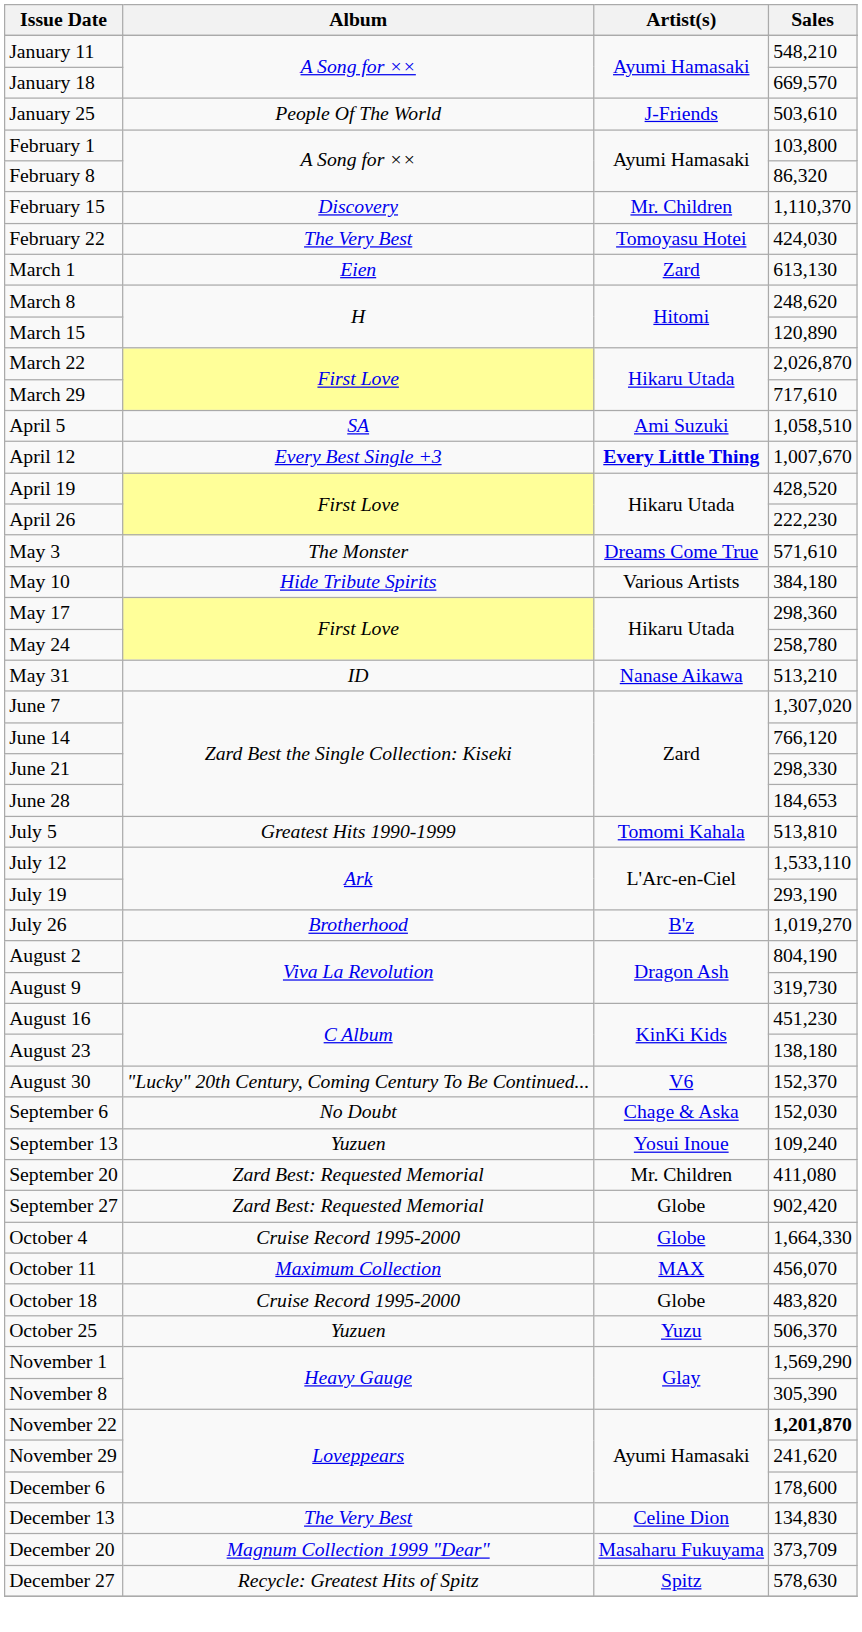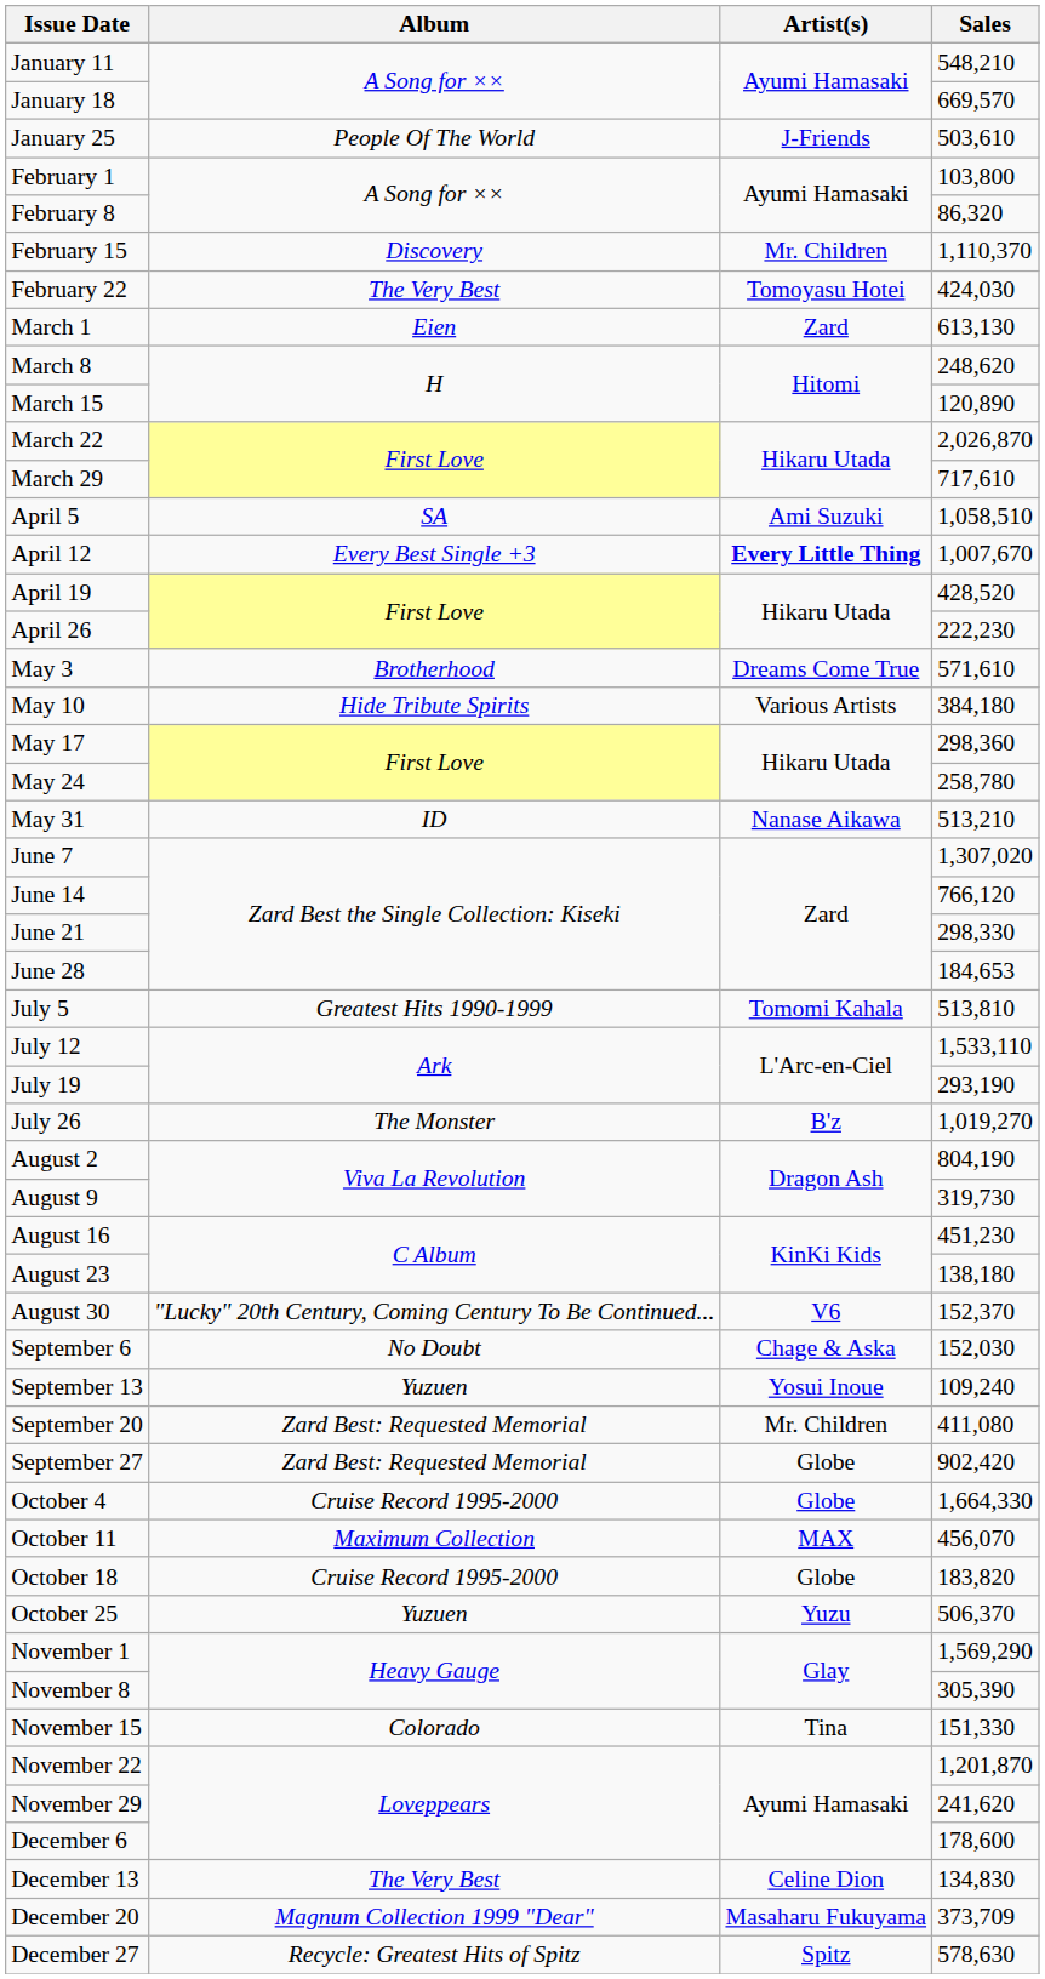 <table class="wikitable">
 <tr>
 <th style="text-align: center;">Issue Date</th>
 <th style="text-align: center;">Album</th>
 <th style="text-align: center;">Artist(s)</th>
 <th style="text-align: center;">Sales</th>
 </tr>
 <tr>
 </tr>
 <tr>
 <td>January 11</td>
 <td style="text-align: center;" rowspan="2"><em><a href='#'>A Song for ××</a></em></td>
 <td style="text-align: center;" rowspan="2"><a href='#'>Ayumi Hamasaki</a></td>
 <td>548,210</td>
 </tr>
 <tr>
 <td>January 18</td>
 <td>669,570</td>
 </tr>
 <tr>
 <td>January 25</td>
 <td style="text-align: center;"><em>People Of The World</em></td>
 <td style="text-align: center;"><a href='#'>J-Friends</a></td>
 <td>503,610</td>
 </tr>
 <tr>
 <td>February 1</td>
 <td style="text-align: center;" rowspan="2"><em>A Song for ××</em></td>
 <td style="text-align: center;" rowspan="2">Ayumi Hamasaki</td>
 <td>103,800</td>
 </tr>
 <tr>
 <td>February 8</td>
 <td>86,320</td>
 </tr>
 <tr>
 <td>February 15</td>
 <td style="text-align: center;"><em><a href='#'>Discovery</a></em></td>
 <td style="text-align: center;"><a href='#'>Mr. Children</a></td>
 <td>1,110,370</td>
 </tr>
 <tr>
 <td>February 22</td>
 <td style="text-align: center;"><em><a href='#'>The Very Best</a></em></td>
 <td style="text-align: center;"><a href='#'>Tomoyasu Hotei</a></td>
 <td>424,030</td>
 </tr>
 <tr>
 <td>March 1</td>
 <td style="text-align: center;"><em><a href='#'>Eien</a></em></td>
 <td style="text-align: center;"><a href='#'>Zard</a></td>
 <td>613,130</td>
 </tr>
 <tr>
 <td>March 8</td>
 <td style="text-align: center;" rowspan="2"><em>H</em></td>
 <td style="text-align: center;" rowspan="2"><a href='#'>Hitomi</a></td>
 <td>248,620</td>
 </tr>
 <tr>
 <td>March 15</td>
 <td>120,890</td>
 </tr>
 <tr>
 <td>March 22</td>
 <td bgcolor=#FFFF99 style="text-align: center;" rowspan="2"><em><a href='#'>First Love</a></em> </td>
 <td style="text-align: center;" rowspan="2"><a href='#'>Hikaru Utada</a></td>
 <td>2,026,870</td>
 </tr>
 <tr>
 <td>March 29</td>
 <td>717,610</td>
 </tr>
 <tr>
 <td>April 5</td>
 <td style="text-align: center;"><em><a href='#'>SA</a></em></td>
 <td style="text-align: center;"><a href='#'>Ami Suzuki</a></td>
 <td>1,058,510</td>
 </tr>
 <tr>
 <td>April 12</td>
 <td style="text-align: center;"><em><a href='#'>Every Best Single +3</a></em></td>
 <td style="text-align: center;"><strong><a href='#'>Every Little Thing</a></strong></td>
 <td>1,007,670</td>
 </tr>
 <tr>
 <td>April 19</td>
 <td bgcolor=#FFFF99 style="text-align: center;" rowspan="2"><em>First Love</em> </td>
 <td style="text-align: center;" rowspan="2">Hikaru Utada</td>
 <td>428,520</td>
 </tr>
 <tr>
 <td>April 26</td>
 <td>222,230</td>
 </tr>
 <tr>
 <td>May 3</td>
-<td style="text-align: center;"><em>The Monster</em></td>
+<td style="text-align: center;"><em><a href='#'>Brotherhood</a></em></td>
 <td style="text-align: center;"><a href='#'>Dreams Come True</a></td>
 <td>571,610</td>
 </tr>
 <tr>
 <td>May 10</td>
 <td style="text-align: center;"><em><a href='#'>Hide Tribute Spirits</a></em></td>
 <td style="text-align: center;">Various Artists</td>
 <td>384,180</td>
 </tr>
 <tr>
 <td>May 17</td>
 <td bgcolor=#FFFF99 style="text-align: center;" rowspan="2"><em>First Love</em> </td>
 <td style="text-align: center;" rowspan="2">Hikaru Utada</td>
 <td>298,360</td>
 </tr>
 <tr>
 <td>May 24</td>
 <td>258,780</td>
 </tr>
 <tr>
 <td>May 31</td>
 <td style="text-align: center;"><em>ID</em></td>
 <td style="text-align: center;"><a href='#'>Nanase Aikawa</a></td>
 <td>513,210</td>
 </tr>
 <tr>
 <td>June 7</td>
 <td style="text-align: center;" rowspan="4"><em>Zard Best the Single Collection: Kiseki</em></td>
 <td style="text-align: center;" rowspan="4">Zard</td>
 <td>1,307,020</td>
 </tr>
 <tr>
 <td>June 14</td>
 <td>766,120</td>
 </tr>
 <tr>
 <td>June 21</td>
 <td>298,330</td>
 </tr>
 <tr>
 <td>June 28</td>
 <td>184,653</td>
 </tr>
 <tr>
 <td>July 5</td>
 <td style="text-align: center;"><em>Greatest Hits 1990-1999</em></td>
 <td style="text-align: center;"><a href='#'>Tomomi Kahala</a></td>
 <td>513,810</td>
 </tr>
 <tr>
 <td>July 12</td>
 <td style="text-align: center;" rowspan="2"><em><a href='#'>Ark</a></em></td>
 <td style="text-align: center;" rowspan="2">L'Arc-en-Ciel</td>
 <td>1,533,110</td>
 </tr>
 <tr>
 <td>July 19</td>
 <td>293,190</td>
 </tr>
 <tr>
 <td>July 26</td>
-<td style="text-align: center;"><em><a href='#'>Brotherhood</a></em></td>
+<td style="text-align: center;"><em>The Monster</em></td>
 <td style="text-align: center;"><a href='#'>B'z</a></td>
 <td>1,019,270</td>
 </tr>
 <tr>
 <td>August 2</td>
 <td style="text-align: center;" rowspan="2"><a href='#'><em>Viva La Revolution</em></a></td>
 <td style="text-align: center;" rowspan="2"><a href='#'>Dragon Ash</a></td>
 <td>804,190</td>
 </tr>
 <tr>
 <td>August 9</td>
 <td>319,730</td>
 </tr>
 <tr>
 <td>August 16</td>
 <td style="text-align: center;" rowspan="2"><em><a href='#'>C Album</a></em></td>
 <td style="text-align: center;" rowspan="2"><a href='#'>KinKi Kids</a></td>
 <td>451,230</td>
 </tr>
 <tr>
 <td>August 23</td>
 <td>138,180</td>
 </tr>
 <tr>
 <td>August 30</td>
 <td style="text-align: center;"><em>"Lucky" 20th Century, Coming Century To Be Continued...</em></td>
 <td style="text-align: center;"><a href='#'>V6</a></td>
 <td>152,370</td>
 </tr>
 <tr>
 <td>September 6</td>
 <td style="text-align: center;"><em>No Doubt</em></td>
 <td style="text-align: center;"><a href='#'>Chage & Aska</a></td>
 <td>152,030</td>
 </tr>
 <tr>
 <td>September 13</td>
 <td style="text-align: center;"><em>Yuzuen</em></td>
 <td style="text-align: center;"><a href='#'>Yosui Inoue</a></td>
 <td>109,240</td>
 </tr>
 <tr>
 <td>September 20</td>
 <td style="text-align: center;"><em>Zard Best: Requested Memorial</em></td>
 <td style="text-align: center;">Mr. Children</td>
 <td>411,080</td>
 </tr>
 <tr>
 <td>September 27</td>
 <td style="text-align: center;"><em>Zard Best: Requested Memorial</em></td>
 <td style="text-align: center;">Globe</td>
 <td>902,420</td>
 </tr>
 <tr>
 <td>October 4</td>
 <td style="text-align: center;"><em>Cruise Record 1995-2000</em></td>
 <td style="text-align: center;"><a href='#'>Globe</a></td>
 <td>1,664,330</td>
 </tr>
 <tr>
 <td>October 11</td>
 <td style="text-align: center;"><em><a href='#'>Maximum Collection</a></em></td>
 <td style="text-align: center;"><a href='#'>MAX</a></td>
 <td>456,070</td>
 </tr>
 <tr>
 <td>October 18</td>
 <td style="text-align: center;"><em>Cruise Record 1995-2000</em></td>
 <td style="text-align: center;">Globe</td>
-<td>483,820</td>
+<td>183,820</td>
 </tr>
 <tr>
 <td>October 25</td>
 <td style="text-align: center;"><em>Yuzuen</em></td>
 <td style="text-align: center;"><a href='#'>Yuzu</a></td>
 <td>506,370</td>
 </tr>
 <tr>
 <td>November 1</td>
 <td style="text-align: center;" rowspan="2"><em><a href='#'>Heavy Gauge</a></em></td>
 <td style="text-align: center;" rowspan="2"><a href='#'>Glay</a></td>
 <td>1,569,290</td>
 </tr>
 <tr>
 <td>November 8</td>
 <td>305,390</td>
 </tr>
 <tr>
+<td>November 15</td>
+<td style="text-align: center;"><em>Colorado</em></td>
+<td style="text-align: center;">Tina</td>
+<td>151,330</td>
+</tr>
+<tr>
 <td>November 22</td>
 <td style="text-align: center;" rowspan="3"><em><a href='#'>Loveppears</a></em></td>
 <td style="text-align: center;" rowspan="3">Ayumi Hamasaki</td>
-<td><strong>1,201,870</strong></td>
+<td>1,201,870</td>
 </tr>
 <tr>
 <td>November 29</td>
 <td>241,620</td>
 </tr>
 <tr>
 <td>December 6</td>
 <td>178,600</td>
 </tr>
 <tr>
 <td>December 13</td>
 <td style="text-align: center;"><em><a href='#'>The Very Best</a></em></td>
 <td style="text-align: center;"><a href='#'>Celine Dion</a></td>
 <td>134,830</td>
 </tr>
 <tr>
 <td>December 20</td>
 <td style="text-align: center;"><em><a href='#'>Magnum Collection 1999 "Dear"</a></em></td>
 <td style="text-align: center;"><a href='#'>Masaharu Fukuyama</a></td>
 <td>373,709</td>
 </tr>
 <tr>
 <td>December 27</td>
 <td style="text-align: center;"><em>Recycle: Greatest Hits of Spitz</em></td>
 <td style="text-align: center;"><a href='#'>Spitz</a></td>
 <td>578,630</td>
 </tr>
 <tr>
 </tr>
 </table>
